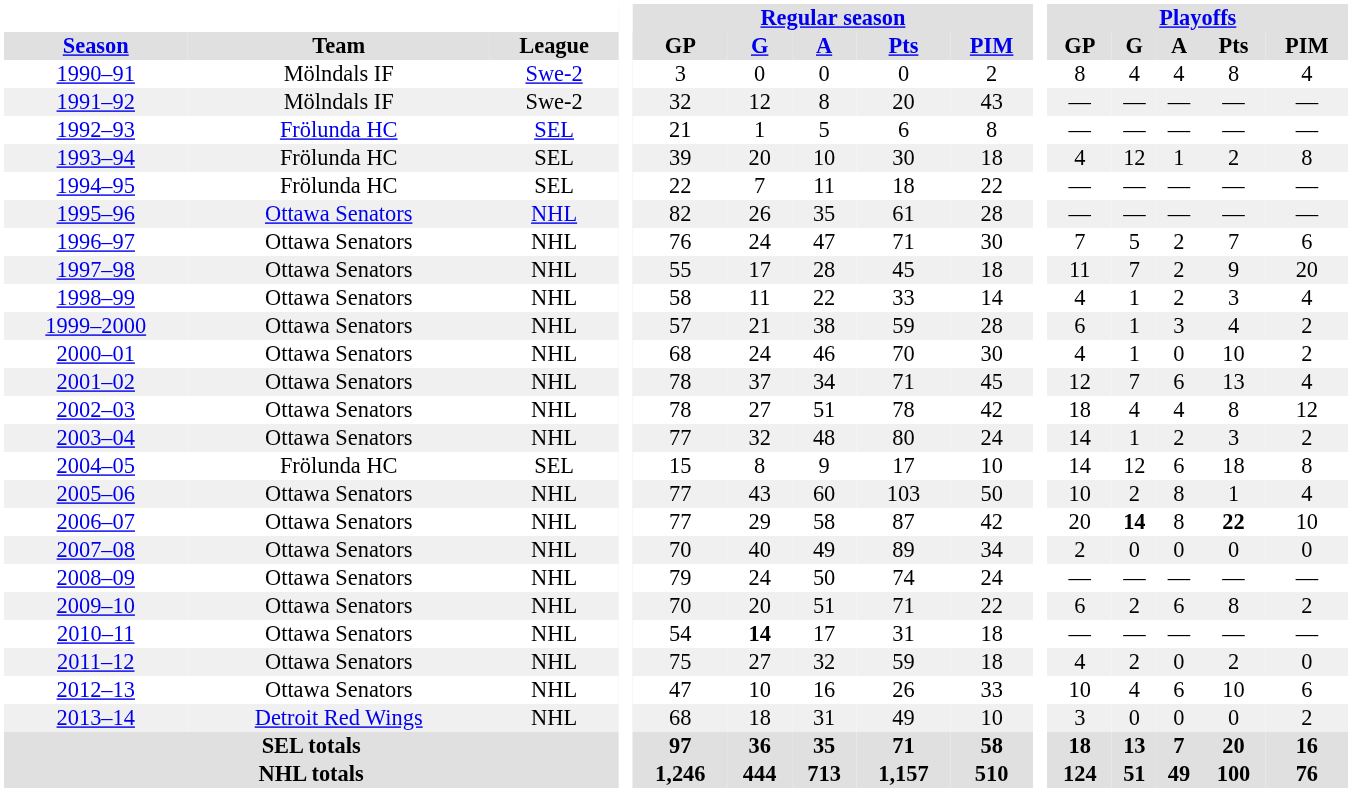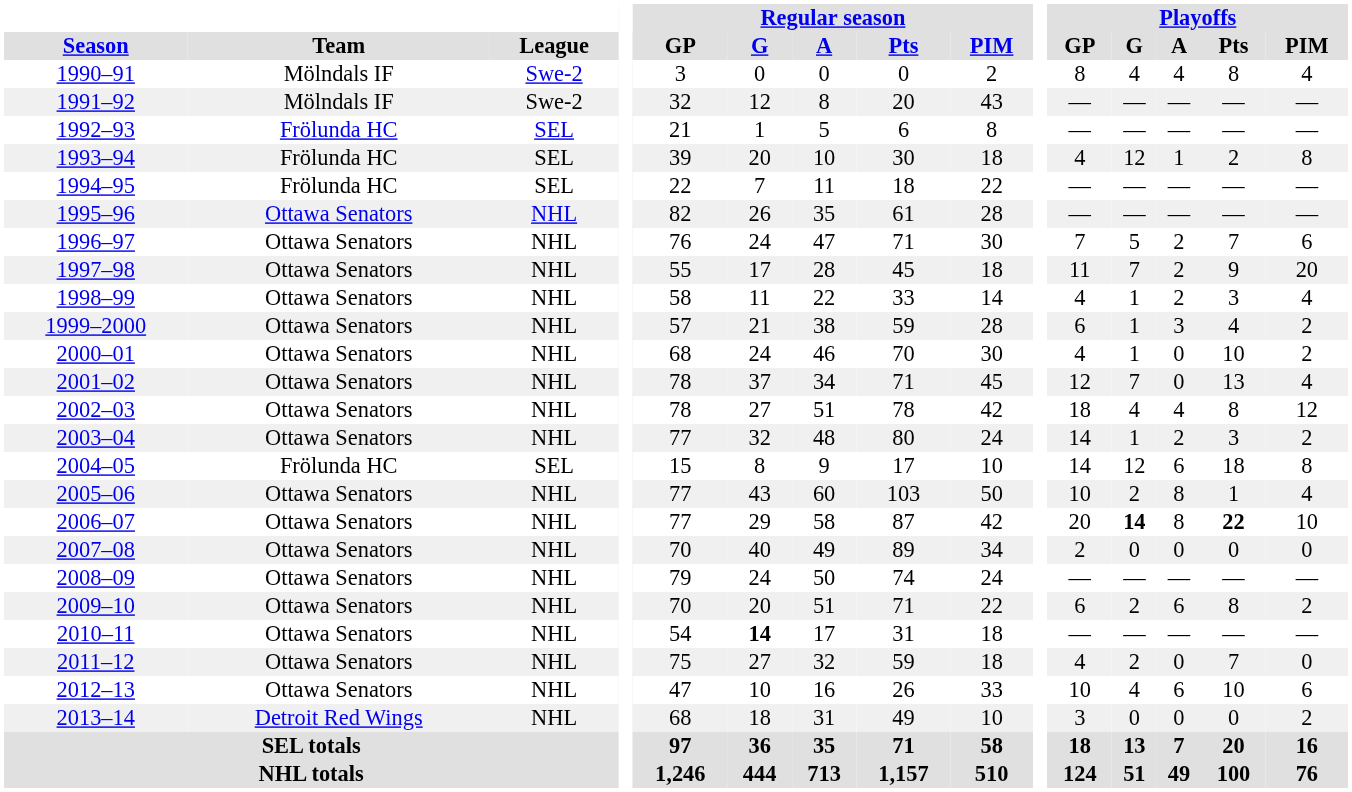 <table border="0" cellpadding="1" cellspacing="0" style="text-align:center; width:60em">
 <tr style="background:#e0e0e0;">
 <th colspan="3" style="background:#fff;"> </th>
 <th rowspan="99" style="background:#fff;"> </th>
 <th colspan="5"><a href='#'>Regular season</a></th>
 <th rowspan="99" style="background:#fff;"> </th>
 <th colspan="5"><a href='#'>Playoffs</a></th>
 </tr>
 <tr style="background:#e0e0e0;">
 <th><a href='#'>Season</a></th>
 <th>Team</th>
 <th>League</th>
 <th>GP</th>
 <th><a href='#'>G</a></th>
 <th><a href='#'>A</a></th>
 <th><a href='#'>Pts</a></th>
 <th><a href='#'>PIM</a></th>
 <th>GP</th>
 <th>G</th>
 <th>A</th>
 <th>Pts</th>
 <th>PIM</th>
 </tr>
 <tr>
 <td><a href='#'>1990–91</a></td>
 <td>Mölndals IF</td>
 <td><a href='#'>Swe-2</a></td>
 <td>3</td>
 <td>0</td>
 <td>0</td>
 <td>0</td>
 <td>2</td>
 <td>8</td>
 <td>4</td>
 <td>4</td>
 <td>8</td>
 <td>4</td>
 </tr>
 <tr style="background:#f0f0f0;">
 <td><a href='#'>1991–92</a></td>
 <td>Mölndals IF</td>
 <td>Swe-2</td>
 <td>32</td>
 <td>12</td>
 <td>8</td>
 <td>20</td>
 <td>43</td>
 <td>—</td>
 <td>—</td>
 <td>—</td>
 <td>—</td>
 <td>—</td>
 </tr>
 <tr>
 <td><a href='#'>1992–93</a></td>
 <td><a href='#'>Frölunda HC</a></td>
 <td><a href='#'>SEL</a></td>
 <td>21</td>
 <td>1</td>
 <td>5</td>
 <td>6</td>
 <td>8</td>
 <td>—</td>
 <td>—</td>
 <td>—</td>
 <td>—</td>
 <td>—</td>
 </tr>
 <tr style="background:#f0f0f0;">
 <td><a href='#'>1993–94</a></td>
 <td>Frölunda HC</td>
 <td>SEL</td>
 <td>39</td>
 <td>20</td>
 <td>10</td>
 <td>30</td>
 <td>18</td>
 <td>4</td>
 <td>12</td>
 <td>1</td>
 <td>2</td>
 <td>8</td>
 </tr>
 <tr>
 <td><a href='#'>1994–95</a></td>
 <td>Frölunda HC</td>
 <td>SEL</td>
 <td>22</td>
 <td>7</td>
 <td>11</td>
 <td>18</td>
 <td>22</td>
 <td>—</td>
 <td>—</td>
 <td>—</td>
 <td>—</td>
 <td>—</td>
 </tr>
 <tr style="background:#f0f0f0;">
 <td><a href='#'>1995–96</a></td>
 <td><a href='#'>Ottawa Senators</a></td>
 <td><a href='#'>NHL</a></td>
 <td>82</td>
 <td>26</td>
 <td>35</td>
 <td>61</td>
 <td>28</td>
 <td>—</td>
 <td>—</td>
 <td>—</td>
 <td>—</td>
 <td>—</td>
 </tr>
 <tr>
 <td><a href='#'>1996–97</a></td>
 <td>Ottawa Senators</td>
 <td>NHL</td>
 <td>76</td>
 <td>24</td>
 <td>47</td>
 <td>71</td>
 <td>30</td>
 <td>7</td>
 <td>5</td>
 <td>2</td>
 <td>7</td>
 <td>6</td>
 </tr>
 <tr style="background:#f0f0f0;">
 <td><a href='#'>1997–98</a></td>
 <td>Ottawa Senators</td>
 <td>NHL</td>
 <td>55</td>
 <td>17</td>
 <td>28</td>
 <td>45</td>
 <td>18</td>
 <td>11</td>
 <td>7</td>
 <td>2</td>
 <td>9</td>
 <td>20</td>
 </tr>
 <tr>
 <td><a href='#'>1998–99</a></td>
 <td>Ottawa Senators</td>
 <td>NHL</td>
 <td>58</td>
 <td>11</td>
 <td>22</td>
 <td>33</td>
 <td>14</td>
 <td>4</td>
 <td>1</td>
 <td>2</td>
 <td>3</td>
 <td>4</td>
 </tr>
 <tr style="background:#f0f0f0;">
 <td><a href='#'>1999–2000</a></td>
 <td>Ottawa Senators</td>
 <td>NHL</td>
 <td>57</td>
 <td>21</td>
 <td>38</td>
 <td>59</td>
 <td>28</td>
 <td>6</td>
 <td>1</td>
 <td>3</td>
 <td>4</td>
 <td>2</td>
 </tr>
 <tr>
 <td><a href='#'>2000–01</a></td>
 <td>Ottawa Senators</td>
 <td>NHL</td>
 <td>68</td>
 <td>24</td>
 <td>46</td>
 <td>70</td>
 <td>30</td>
 <td>4</td>
 <td>1</td>
 <td>0</td>
 <td>10</td>
 <td>2</td>
 </tr>
 <tr style="background:#f0f0f0;">
 <td><a href='#'>2001–02</a></td>
 <td>Ottawa Senators</td>
 <td>NHL</td>
 <td>78</td>
 <td>37</td>
 <td>34</td>
 <td>71</td>
 <td>45</td>
 <td>12</td>
 <td>7</td>
-<td>6</td>
+<td>0</td>
 <td>13</td>
 <td>4</td>
 </tr>
 <tr>
 <td><a href='#'>2002–03</a></td>
 <td>Ottawa Senators</td>
 <td>NHL</td>
 <td>78</td>
 <td>27</td>
 <td>51</td>
 <td>78</td>
 <td>42</td>
 <td>18</td>
 <td>4</td>
 <td>4</td>
 <td>8</td>
 <td>12</td>
 </tr>
 <tr style="background:#f0f0f0;">
 <td><a href='#'>2003–04</a></td>
 <td>Ottawa Senators</td>
 <td>NHL</td>
 <td>77</td>
 <td>32</td>
 <td>48</td>
 <td>80</td>
 <td>24</td>
 <td>14</td>
 <td>1</td>
 <td>2</td>
 <td>3</td>
 <td>2</td>
 </tr>
 <tr>
 <td><a href='#'>2004–05</a></td>
 <td>Frölunda HC</td>
 <td>SEL</td>
 <td>15</td>
 <td>8</td>
 <td>9</td>
 <td>17</td>
 <td>10</td>
 <td>14</td>
 <td>12</td>
 <td>6</td>
 <td>18</td>
 <td>8</td>
 </tr>
 <tr style="background:#f0f0f0;">
 <td><a href='#'>2005–06</a></td>
 <td>Ottawa Senators</td>
 <td>NHL</td>
 <td>77</td>
 <td>43</td>
 <td>60</td>
 <td>103</td>
 <td>50</td>
 <td>10</td>
 <td>2</td>
 <td>8</td>
 <td>1</td>
 <td>4</td>
 </tr>
 <tr>
 <td><a href='#'>2006–07</a></td>
 <td>Ottawa Senators</td>
 <td>NHL</td>
 <td>77</td>
 <td>29</td>
 <td>58</td>
 <td>87</td>
 <td>42</td>
 <td>20</td>
 <td><strong>14</strong></td>
 <td>8</td>
 <td><strong>22</strong></td>
 <td>10</td>
 </tr>
 <tr style="background:#f0f0f0;">
 <td><a href='#'>2007–08</a></td>
 <td>Ottawa Senators</td>
 <td>NHL</td>
 <td>70</td>
 <td>40</td>
 <td>49</td>
 <td>89</td>
 <td>34</td>
 <td>2</td>
 <td>0</td>
 <td>0</td>
 <td>0</td>
 <td>0</td>
 </tr>
 <tr>
 <td><a href='#'>2008–09</a></td>
 <td>Ottawa Senators</td>
 <td>NHL</td>
 <td>79</td>
 <td>24</td>
 <td>50</td>
 <td>74</td>
 <td>24</td>
 <td>—</td>
 <td>—</td>
 <td>—</td>
 <td>—</td>
 <td>—</td>
 </tr>
 <tr style="background:#f0f0f0;">
 <td><a href='#'>2009–10</a></td>
 <td>Ottawa Senators</td>
 <td>NHL</td>
 <td>70</td>
 <td>20</td>
 <td>51</td>
 <td>71</td>
 <td>22</td>
 <td>6</td>
 <td>2</td>
 <td>6</td>
 <td>8</td>
 <td>2</td>
 </tr>
 <tr>
 <td><a href='#'>2010–11</a></td>
 <td>Ottawa Senators</td>
 <td>NHL</td>
 <td>54</td>
 <td><strong>14</strong></td>
 <td>17</td>
 <td>31</td>
 <td>18</td>
 <td>—</td>
 <td>—</td>
 <td>—</td>
 <td>—</td>
 <td>—</td>
 </tr>
 <tr style="background:#f0f0f0;">
 <td><a href='#'>2011–12</a></td>
 <td>Ottawa Senators</td>
 <td>NHL</td>
 <td>75</td>
 <td>27</td>
 <td>32</td>
 <td>59</td>
 <td>18</td>
 <td>4</td>
 <td>2</td>
 <td>0</td>
-<td>2</td>
+<td>7</td>
 <td>0</td>
 </tr>
 <tr>
 <td><a href='#'>2012–13</a></td>
 <td>Ottawa Senators</td>
 <td>NHL</td>
 <td>47</td>
 <td>10</td>
 <td>16</td>
 <td>26</td>
 <td>33</td>
 <td>10</td>
 <td>4</td>
 <td>6</td>
 <td>10</td>
 <td>6</td>
 </tr>
 <tr style="background:#f0f0f0;">
 <td><a href='#'>2013–14</a></td>
 <td><a href='#'>Detroit Red Wings</a></td>
 <td>NHL</td>
 <td>68</td>
 <td>18</td>
 <td>31</td>
 <td>49</td>
 <td>10</td>
 <td>3</td>
 <td>0</td>
 <td>0</td>
 <td>0</td>
 <td>2</td>
 </tr>
 <tr style="background:#e0e0e0;">
 <th colspan="3">SEL totals</th>
 <th>97</th>
 <th>36</th>
 <th>35</th>
 <th>71</th>
 <th>58</th>
 <th>18</th>
 <th>13</th>
 <th>7</th>
 <th>20</th>
 <th>16</th>
 </tr>
 <tr style="background:#e0e0e0;">
 <th colspan="3">NHL totals</th>
 <th>1,246</th>
 <th>444</th>
 <th>713</th>
 <th>1,157</th>
 <th>510</th>
 <th>124</th>
 <th>51</th>
 <th>49</th>
 <th>100</th>
 <th>76</th>
 </tr>
 </table>
